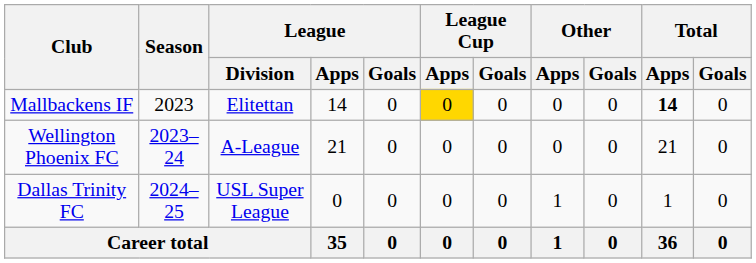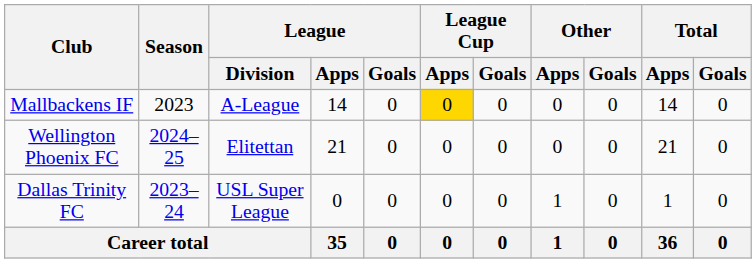 <table class="wikitable" style="text-align:center">
 <tr>
 <th rowspan="2">Club</th>
 <th rowspan="2">Season</th>
 <th colspan="3">League</th>
 <th colspan="2">League Cup</th>
 <th colspan="2">Other</th>
 <th colspan="2">Total</th>
 </tr>
 <tr>
 <th>Division</th>
 <th>Apps</th>
 <th>Goals</th>
 <th>Apps</th>
 <th>Goals</th>
 <th>Apps</th>
 <th>Goals</th>
 <th>Apps</th>
 <th>Goals</th>
 </tr>
 <tr>
 <td><a href='#'>Mallbackens IF</a></td>
 <td>2023</td>
-<td><a href='#'>Elitettan</a></td>
+<td><a href='#'>A-League</a></td>
 <td>14</td>
 <td>0</td>
 <td style="background: gold;">0</td>
 <td>0</td>
 <td>0</td>
 <td>0</td>
-<td><strong>14</strong></td>
+<td>14</td>
 <td>0</td>
 </tr>
 <tr>
 <td><a href='#'>Wellington Phoenix FC</a></td>
-<td><a href='#'>2023–24</a></td>
-<td><a href='#'>A-League</a></td>
+<td><a href='#'>2024–25</a></td>
+<td><a href='#'>Elitettan</a></td>
 <td>21</td>
 <td>0</td>
 <td>0</td>
 <td>0</td>
 <td>0</td>
 <td>0</td>
 <td>21</td>
 <td>0</td>
 </tr>
 <tr>
 <td><a href='#'>Dallas Trinity FC</a></td>
-<td><a href='#'>2024–25</a></td>
+<td><a href='#'>2023–24</a></td>
 <td><a href='#'>USL Super League</a></td>
 <td>0</td>
 <td>0</td>
 <td>0</td>
 <td>0</td>
 <td>1</td>
 <td>0</td>
 <td>1</td>
 <td>0</td>
 </tr>
 <tr>
 <th colspan="3">Career total</th>
 <th>35</th>
 <th>0</th>
 <th>0</th>
 <th>0</th>
 <th>1</th>
 <th>0</th>
 <th>36</th>
 <th>0</th>
 </tr>
 </table>
